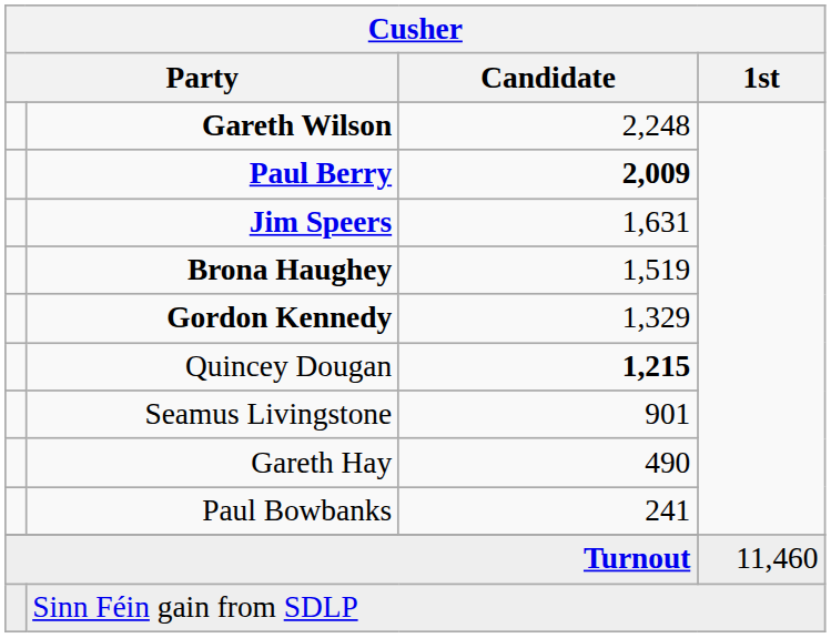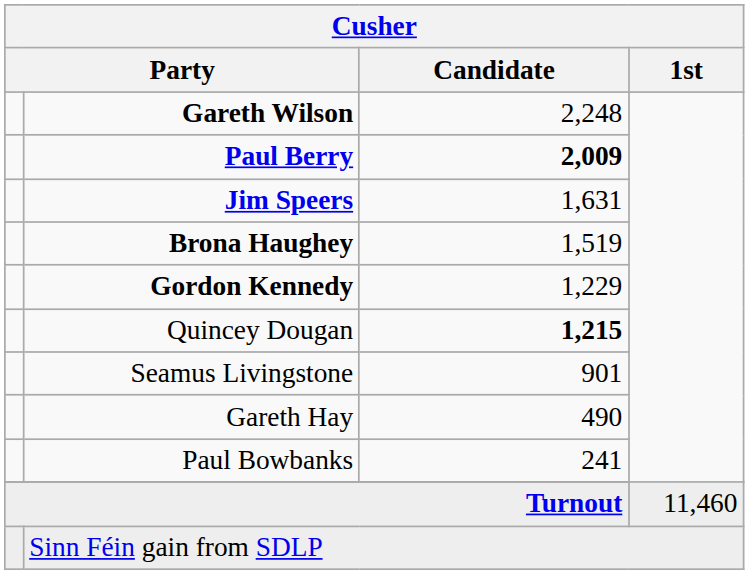 <table class="wikitable">
 <tr>
 <th colspan="4" align="center"><a href='#'>Cusher</a></th>
 </tr>
 <tr>
 <th colspan="2" align="center" width=200>Party</th>
 <th width=150>Candidate</th>
 <th width=60>1st </th>
 </tr>
 <tr>
 <td></td>
 <td align="right"><strong>Gareth Wilson</strong></td>
 <td align="right">2,248</td>
 </tr>
 <tr>
 <td></td>
 <td align="right"><strong><a href='#'>Paul Berry</a></strong></td>
 <td align="right"><strong>2,009</strong></td>
 </tr>
 <tr>
 <td></td>
 <td align="right"><strong><a href='#'>Jim Speers</a></strong></td>
 <td align="right">1,631</td>
 </tr>
 <tr>
 <td></td>
 <td align="right"><strong>Brona Haughey</strong></td>
 <td align="right">1,519</td>
 </tr>
 <tr>
 <td></td>
 <td align="right"><strong>Gordon Kennedy</strong></td>
-<td align="right">1,329</td>
+<td align="right">1,229</td>
 </tr>
 <tr>
 <td></td>
 <td align="right">Quincey Dougan</td>
 <td align="right"><strong>1,215</strong></td>
 </tr>
 <tr>
 <td></td>
 <td align="right">Seamus Livingstone</td>
 <td align="right">901</td>
 </tr>
 <tr>
 <td></td>
 <td align="right">Gareth Hay</td>
 <td align="right">490</td>
 </tr>
 <tr>
 <td></td>
 <td align="right">Paul Bowbanks</td>
 <td align="right">241</td>
 </tr>
 <tr>
 </tr>
 <tr bgcolor="EEEEEE">
 <td colspan=3 align="right"><strong><a href='#'>Turnout</a></strong></td>
 <td align="right">11,460</td>
 </tr>
 <tr bgcolor="EEEEEE">
 <td bgcolor=></td>
 <td colspan=4 bgcolor="EEEEEE"><a href='#'>Sinn Féin</a> gain from <a href='#'>SDLP</a></td>
 </tr>
 </table>
